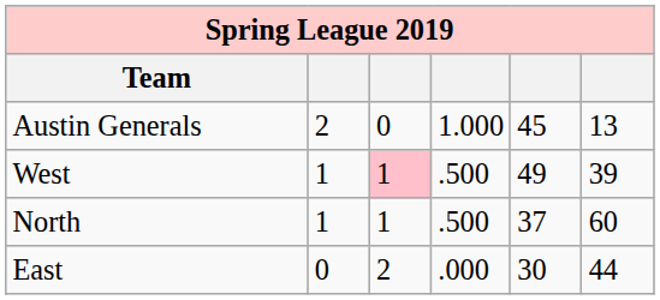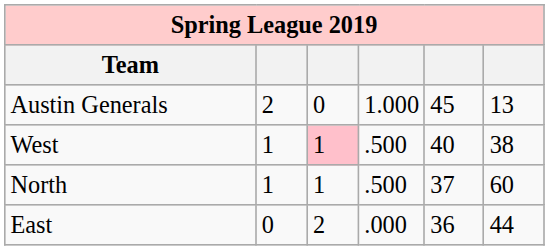 <table class="wikitable" style="font-size: 95%;">
 <tr>
 <th colspan="10" style="background:#fcc; text-align:center; vertical-align:middle;">Spring League 2019</th>
 </tr>
 <tr>
 <th style="width:150px;">Team</th>
 <th width="25"></th>
 <th width="25"></th>
 <th width="30"></th>
 <th width="30"></th>
 <th width="30"></th>
 </tr>
 <tr>
 <td>Austin Generals</td>
 <td>2</td>
 <td>0</td>
 <td>1.000</td>
 <td>45</td>
 <td>13</td>
 </tr>
 <tr>
 <td>West</td>
 <td>1</td>
 <td style="background: pink;">1</td>
 <td>.500</td>
-<td>49</td>
-<td>39</td>
+<td>40</td>
+<td>38</td>
 </tr>
 <tr>
 <td>North</td>
 <td>1</td>
 <td>1</td>
 <td>.500</td>
 <td>37</td>
 <td>60</td>
 </tr>
 <tr>
 <td>East</td>
 <td>0</td>
 <td>2</td>
 <td>.000</td>
-<td>30</td>
+<td>36</td>
 <td>44</td>
 </tr>
 </table>
